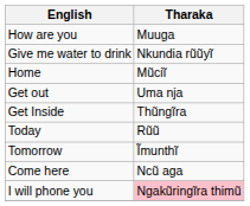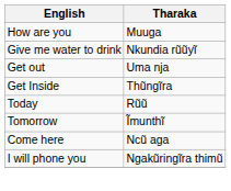 <table class="wikitable sortable">
 <tr>
 <th>English</th>
 <th>Tharaka</th>
 </tr>
 <tr>
 <td>How are you</td>
 <td>Muuga</td>
 </tr>
 <tr>
 <td>Give me water to drink</td>
 <td>Nkundia rũũyĩ</td>
-</tr>
-<tr>
-<td>Home</td>
-<td>Mũciĩ</td>
 </tr>
 <tr>
 <td>Get out</td>
 <td>Uma nja</td>
 </tr>
 <tr>
 <td>Get Inside</td>
 <td>Thũngĩra</td>
 </tr>
 <tr>
 <td>Today</td>
 <td>Rũũ</td>
 </tr>
 <tr>
 <td>Tomorrow</td>
 <td>Ĩmunthĩ</td>
 </tr>
 <tr>
 <td>Come here</td>
 <td>Ncũ aga</td>
 </tr>
 <tr>
 <td>I will phone you</td>
-<td style="background: pink;">Ngakũringĩra thimũ</td>
+<td>Ngakũringĩra thimũ</td>
 </tr>
 <tr>
 </tr>
 </table>
